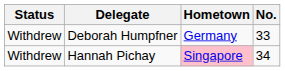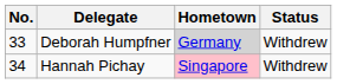 <table class="sortable wikitable">
 <tr>
-<th>Status</th>
+<th>No.</th>
 <th>Delegate</th>
 <th>Hometown</th>
-<th>No.</th>
+<th>Status</th>
 </tr>
 <tr>
+<td>33</td>
+<td>Deborah Humpfner</td>
+<td style="background: lightgrey;"><a href='#'>Germany</a></td>
 <td>Withdrew</td>
-<td>Deborah Humpfner</td>
-<td><a href='#'>Germany</a></td>
-<td>33</td>
 </tr>
 <tr>
-<td>Withdrew</td>
+<td>34</td>
 <td>Hannah Pichay</td>
 <td style="background: pink;"><a href='#'>Singapore</a></td>
-<td>34</td>
+<td>Withdrew</td>
 </tr>
 </table>
